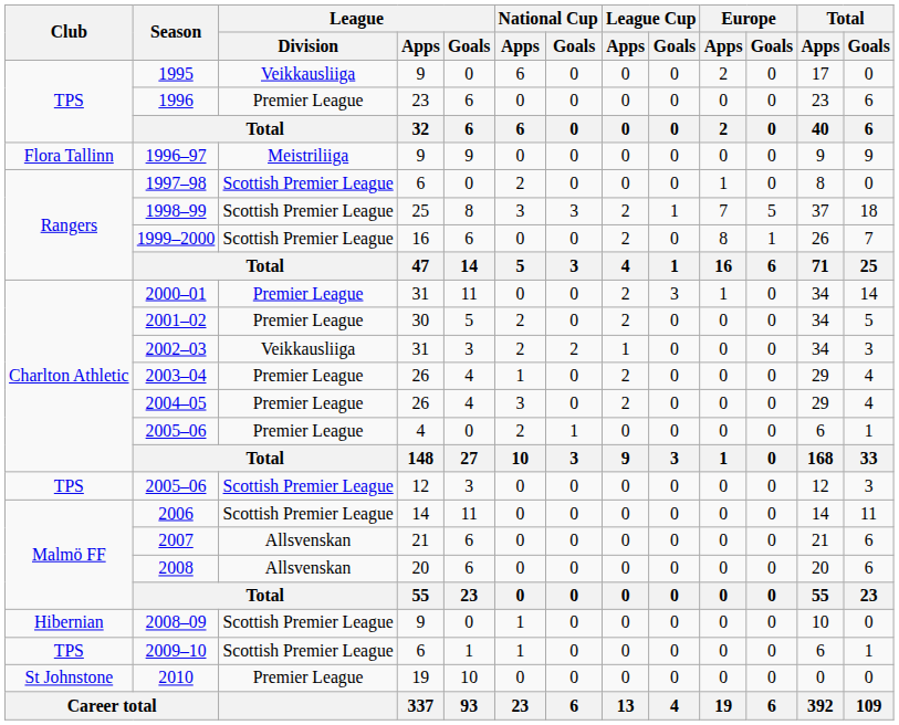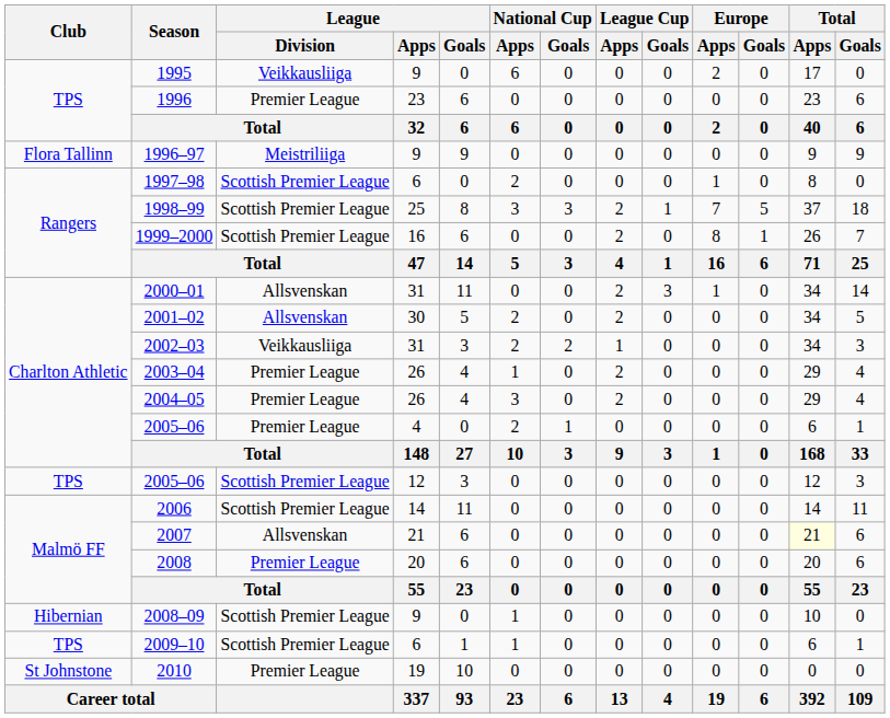 <table class="wikitable" style="text-align: center">
 <tr>
 <th rowspan="2">Club</th>
 <th rowspan="2">Season</th>
 <th colspan="3">League</th>
 <th colspan="2">National Cup</th>
 <th colspan="2">League Cup</th>
 <th colspan="2">Europe</th>
 <th colspan="2">Total</th>
 </tr>
 <tr>
 <th>Division</th>
 <th>Apps</th>
 <th>Goals</th>
 <th>Apps</th>
 <th>Goals</th>
 <th>Apps</th>
 <th>Goals</th>
 <th>Apps</th>
 <th>Goals</th>
 <th>Apps</th>
 <th>Goals</th>
 </tr>
 <tr>
 <td rowspan="3"><a href='#'>TPS</a></td>
 <td><a href='#'>1995</a></td>
 <td><a href='#'>Veikkausliiga</a></td>
 <td>9</td>
 <td>0</td>
 <td>6</td>
 <td>0</td>
 <td>0</td>
 <td>0</td>
 <td>2</td>
 <td>0</td>
 <td>17</td>
 <td>0</td>
 </tr>
 <tr>
 <td><a href='#'>1996</a></td>
 <td>Premier League</td>
 <td>23</td>
 <td>6</td>
 <td>0</td>
 <td>0</td>
 <td>0</td>
 <td>0</td>
 <td>0</td>
 <td>0</td>
 <td>23</td>
 <td>6</td>
 </tr>
 <tr>
 <th colspan="2">Total</th>
 <th>32</th>
 <th>6</th>
 <th>6</th>
 <th>0</th>
 <th>0</th>
 <th>0</th>
 <th>2</th>
 <th>0</th>
 <th>40</th>
 <th>6</th>
 </tr>
 <tr>
 <td><a href='#'>Flora Tallinn</a></td>
 <td><a href='#'>1996–97</a></td>
 <td><a href='#'>Meistriliiga</a></td>
 <td>9</td>
 <td>9</td>
 <td>0</td>
 <td>0</td>
 <td>0</td>
 <td>0</td>
 <td>0</td>
 <td>0</td>
 <td>9</td>
 <td>9</td>
 </tr>
 <tr>
 <td rowspan="4"><a href='#'>Rangers</a></td>
 <td><a href='#'>1997–98</a></td>
 <td><a href='#'>Scottish Premier League</a></td>
 <td>6</td>
 <td>0</td>
 <td>2</td>
 <td>0</td>
 <td>0</td>
 <td>0</td>
 <td>1</td>
 <td>0</td>
 <td>8</td>
 <td>0</td>
 </tr>
 <tr>
 <td><a href='#'>1998–99</a></td>
 <td>Scottish Premier League</td>
 <td>25</td>
 <td>8</td>
 <td>3</td>
 <td>3</td>
 <td>2</td>
 <td>1</td>
 <td>7</td>
 <td>5</td>
 <td>37</td>
 <td>18</td>
 </tr>
 <tr>
 <td><a href='#'>1999–2000</a></td>
 <td>Scottish Premier League</td>
 <td>16</td>
 <td>6</td>
 <td>0</td>
 <td>0</td>
 <td>2</td>
 <td>0</td>
 <td>8</td>
 <td>1</td>
 <td>26</td>
 <td>7</td>
 </tr>
 <tr>
 <th colspan="2">Total</th>
 <th>47</th>
 <th>14</th>
 <th>5</th>
 <th>3</th>
 <th>4</th>
 <th>1</th>
 <th>16</th>
 <th>6</th>
 <th>71</th>
 <th>25</th>
 </tr>
 <tr>
 <td rowspan="7"><a href='#'>Charlton Athletic</a></td>
 <td><a href='#'>2000–01</a></td>
-<td><a href='#'>Premier League</a></td>
+<td>Allsvenskan</td>
 <td>31</td>
 <td>11</td>
 <td>0</td>
 <td>0</td>
 <td>2</td>
 <td>3</td>
 <td>1</td>
 <td>0</td>
 <td>34</td>
 <td>14</td>
 </tr>
 <tr>
 <td><a href='#'>2001–02</a></td>
-<td>Premier League</td>
+<td><a href='#'>Allsvenskan</a></td>
 <td>30</td>
 <td>5</td>
 <td>2</td>
 <td>0</td>
 <td>2</td>
 <td>0</td>
 <td>0</td>
 <td>0</td>
 <td>34</td>
 <td>5</td>
 </tr>
 <tr>
 <td><a href='#'>2002–03</a></td>
 <td>Veikkausliiga</td>
 <td>31</td>
 <td>3</td>
 <td>2</td>
 <td>2</td>
 <td>1</td>
 <td>0</td>
 <td>0</td>
 <td>0</td>
 <td>34</td>
 <td>3</td>
 </tr>
 <tr>
 <td><a href='#'>2003–04</a></td>
 <td>Premier League</td>
 <td>26</td>
 <td>4</td>
 <td>1</td>
 <td>0</td>
 <td>2</td>
 <td>0</td>
 <td>0</td>
 <td>0</td>
 <td>29</td>
 <td>4</td>
 </tr>
 <tr>
 <td><a href='#'>2004–05</a></td>
 <td>Premier League</td>
 <td>26</td>
 <td>4</td>
 <td>3</td>
 <td>0</td>
 <td>2</td>
 <td>0</td>
 <td>0</td>
 <td>0</td>
 <td>29</td>
 <td>4</td>
 </tr>
 <tr>
 <td><a href='#'>2005–06</a></td>
 <td>Premier League</td>
 <td>4</td>
 <td>0</td>
 <td>2</td>
 <td>1</td>
 <td>0</td>
 <td>0</td>
 <td>0</td>
 <td>0</td>
 <td>6</td>
 <td>1</td>
 </tr>
 <tr>
 <th colspan="2">Total</th>
 <th>148</th>
 <th>27</th>
 <th>10</th>
 <th>3</th>
 <th>9</th>
 <th>3</th>
 <th>1</th>
 <th>0</th>
 <th>168</th>
 <th>33</th>
 </tr>
 <tr>
 <td><a href='#'>TPS</a></td>
 <td><a href='#'>2005–06</a></td>
 <td><a href='#'>Scottish Premier League</a></td>
 <td>12</td>
 <td>3</td>
 <td>0</td>
 <td>0</td>
 <td>0</td>
 <td>0</td>
 <td>0</td>
 <td>0</td>
 <td>12</td>
 <td>3</td>
 </tr>
 <tr>
 <td rowspan="4"><a href='#'>Malmö FF</a></td>
 <td><a href='#'>2006</a></td>
 <td>Scottish Premier League</td>
 <td>14</td>
 <td>11</td>
 <td>0</td>
 <td>0</td>
 <td>0</td>
 <td>0</td>
 <td>0</td>
 <td>0</td>
 <td>14</td>
 <td>11</td>
 </tr>
 <tr>
 <td><a href='#'>2007</a></td>
 <td>Allsvenskan</td>
 <td>21</td>
 <td>6</td>
 <td>0</td>
 <td>0</td>
 <td>0</td>
 <td>0</td>
 <td>0</td>
 <td>0</td>
-<td>21</td>
+<td style="background: lightyellow;">21</td>
 <td>6</td>
 </tr>
 <tr>
 <td><a href='#'>2008</a></td>
-<td>Allsvenskan</td>
+<td><a href='#'>Premier League</a></td>
 <td>20</td>
 <td>6</td>
 <td>0</td>
 <td>0</td>
 <td>0</td>
 <td>0</td>
 <td>0</td>
 <td>0</td>
 <td>20</td>
 <td>6</td>
 </tr>
 <tr>
 <th colspan="2">Total</th>
 <th>55</th>
 <th>23</th>
 <th>0</th>
 <th>0</th>
 <th>0</th>
 <th>0</th>
 <th>0</th>
 <th>0</th>
 <th>55</th>
 <th>23</th>
 </tr>
 <tr>
 <td><a href='#'>Hibernian</a></td>
 <td><a href='#'>2008–09</a></td>
 <td>Scottish Premier League</td>
 <td>9</td>
 <td>0</td>
 <td>1</td>
 <td>0</td>
 <td>0</td>
 <td>0</td>
 <td>0</td>
 <td>0</td>
 <td>10</td>
 <td>0</td>
 </tr>
 <tr>
 <td><a href='#'>TPS</a></td>
 <td><a href='#'>2009–10</a></td>
 <td>Scottish Premier League</td>
 <td>6</td>
 <td>1</td>
 <td>1</td>
 <td>0</td>
 <td>0</td>
 <td>0</td>
 <td>0</td>
 <td>0</td>
 <td>6</td>
 <td>1</td>
 </tr>
 <tr>
 <td><a href='#'>St Johnstone</a></td>
 <td><a href='#'>2010</a></td>
 <td>Premier League</td>
 <td>19</td>
 <td>10</td>
 <td>0</td>
 <td>0</td>
 <td>0</td>
 <td>0</td>
 <td>0</td>
 <td>0</td>
 <td>0</td>
 <td>0</td>
 </tr>
 <tr>
 <th colspan="2">Career total</th>
 <th></th>
 <th>337</th>
 <th>93</th>
 <th>23</th>
 <th>6</th>
 <th>13</th>
 <th>4</th>
 <th>19</th>
 <th>6</th>
 <th>392</th>
 <th>109</th>
 </tr>
 </table>
